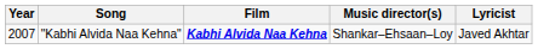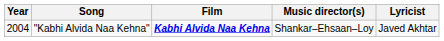 <table class="wikitable sortable">
 <tr>
 <th>Year</th>
 <th>Song</th>
 <th>Film</th>
 <th>Music director(s)</th>
 <th>Lyricist</th>
 </tr>
 <tr>
-<td>2007</td>
+<td>2004</td>
 <td>"Kabhi Alvida Naa Kehna"</td>
 <td><strong><em><a href='#'>Kabhi Alvida Naa Kehna</a></em></strong></td>
 <td>Shankar–Ehsaan–Loy</td>
 <td>Javed Akhtar</td>
 </tr>
 </table>
